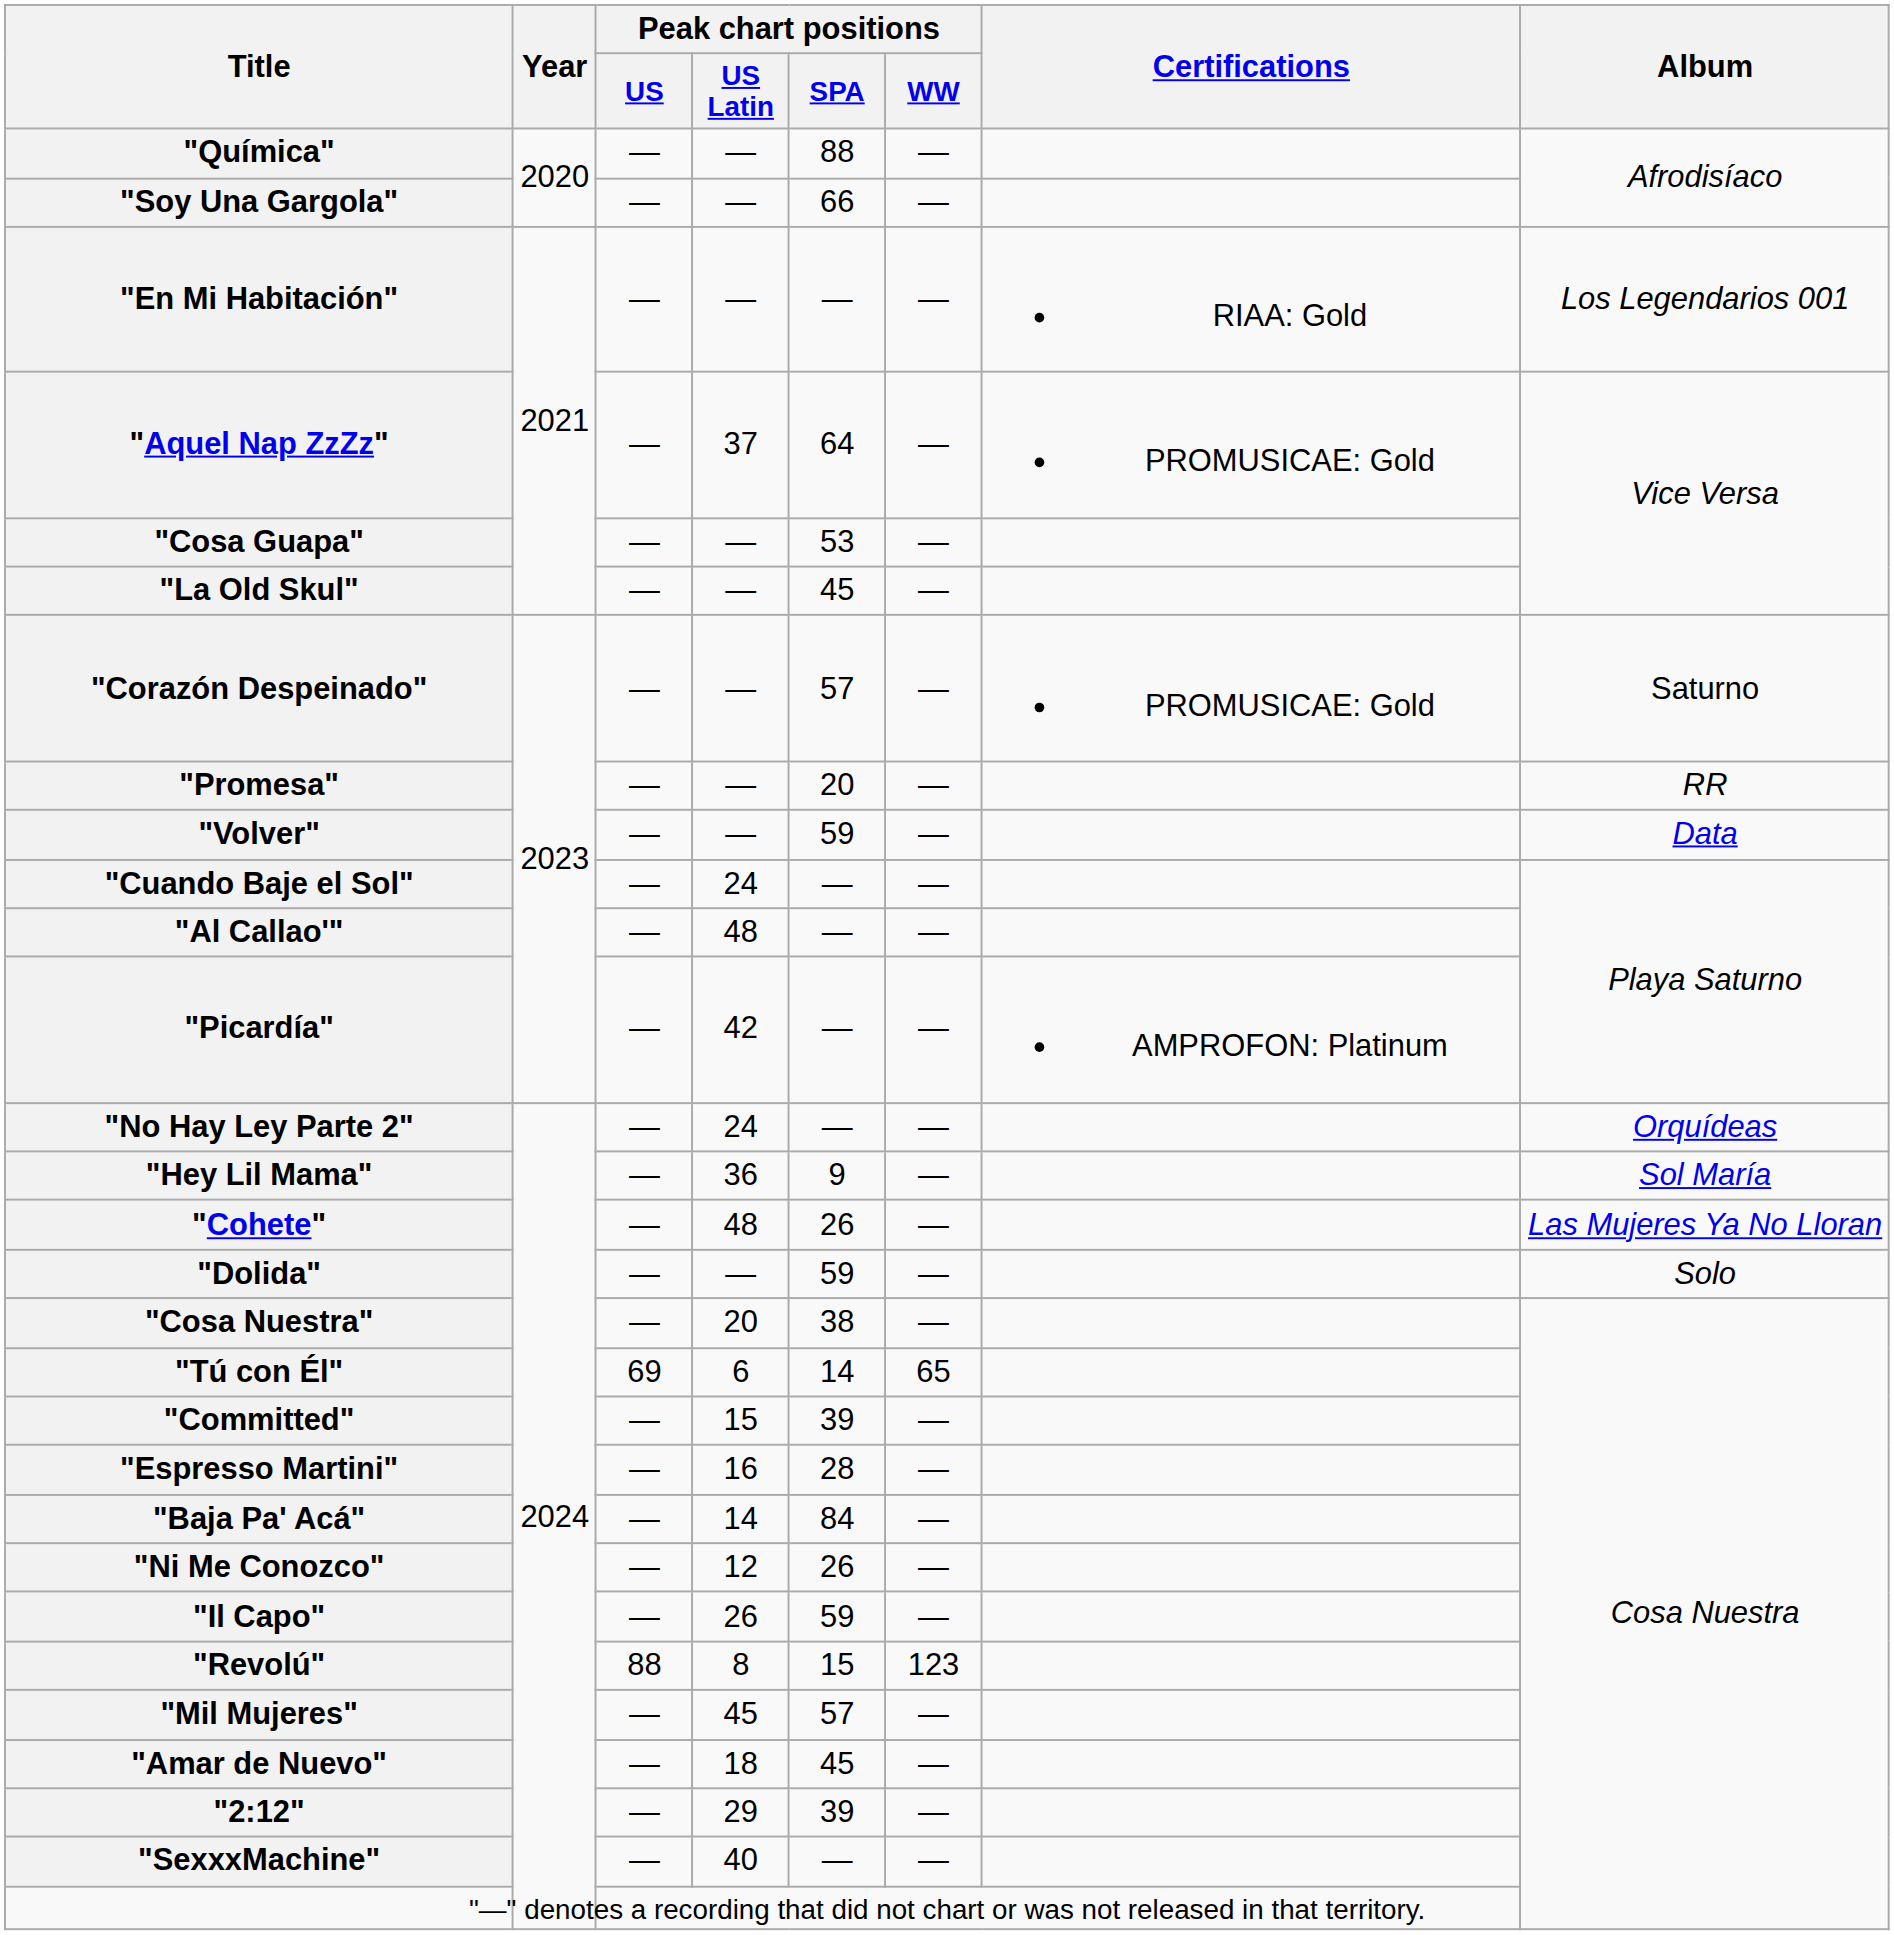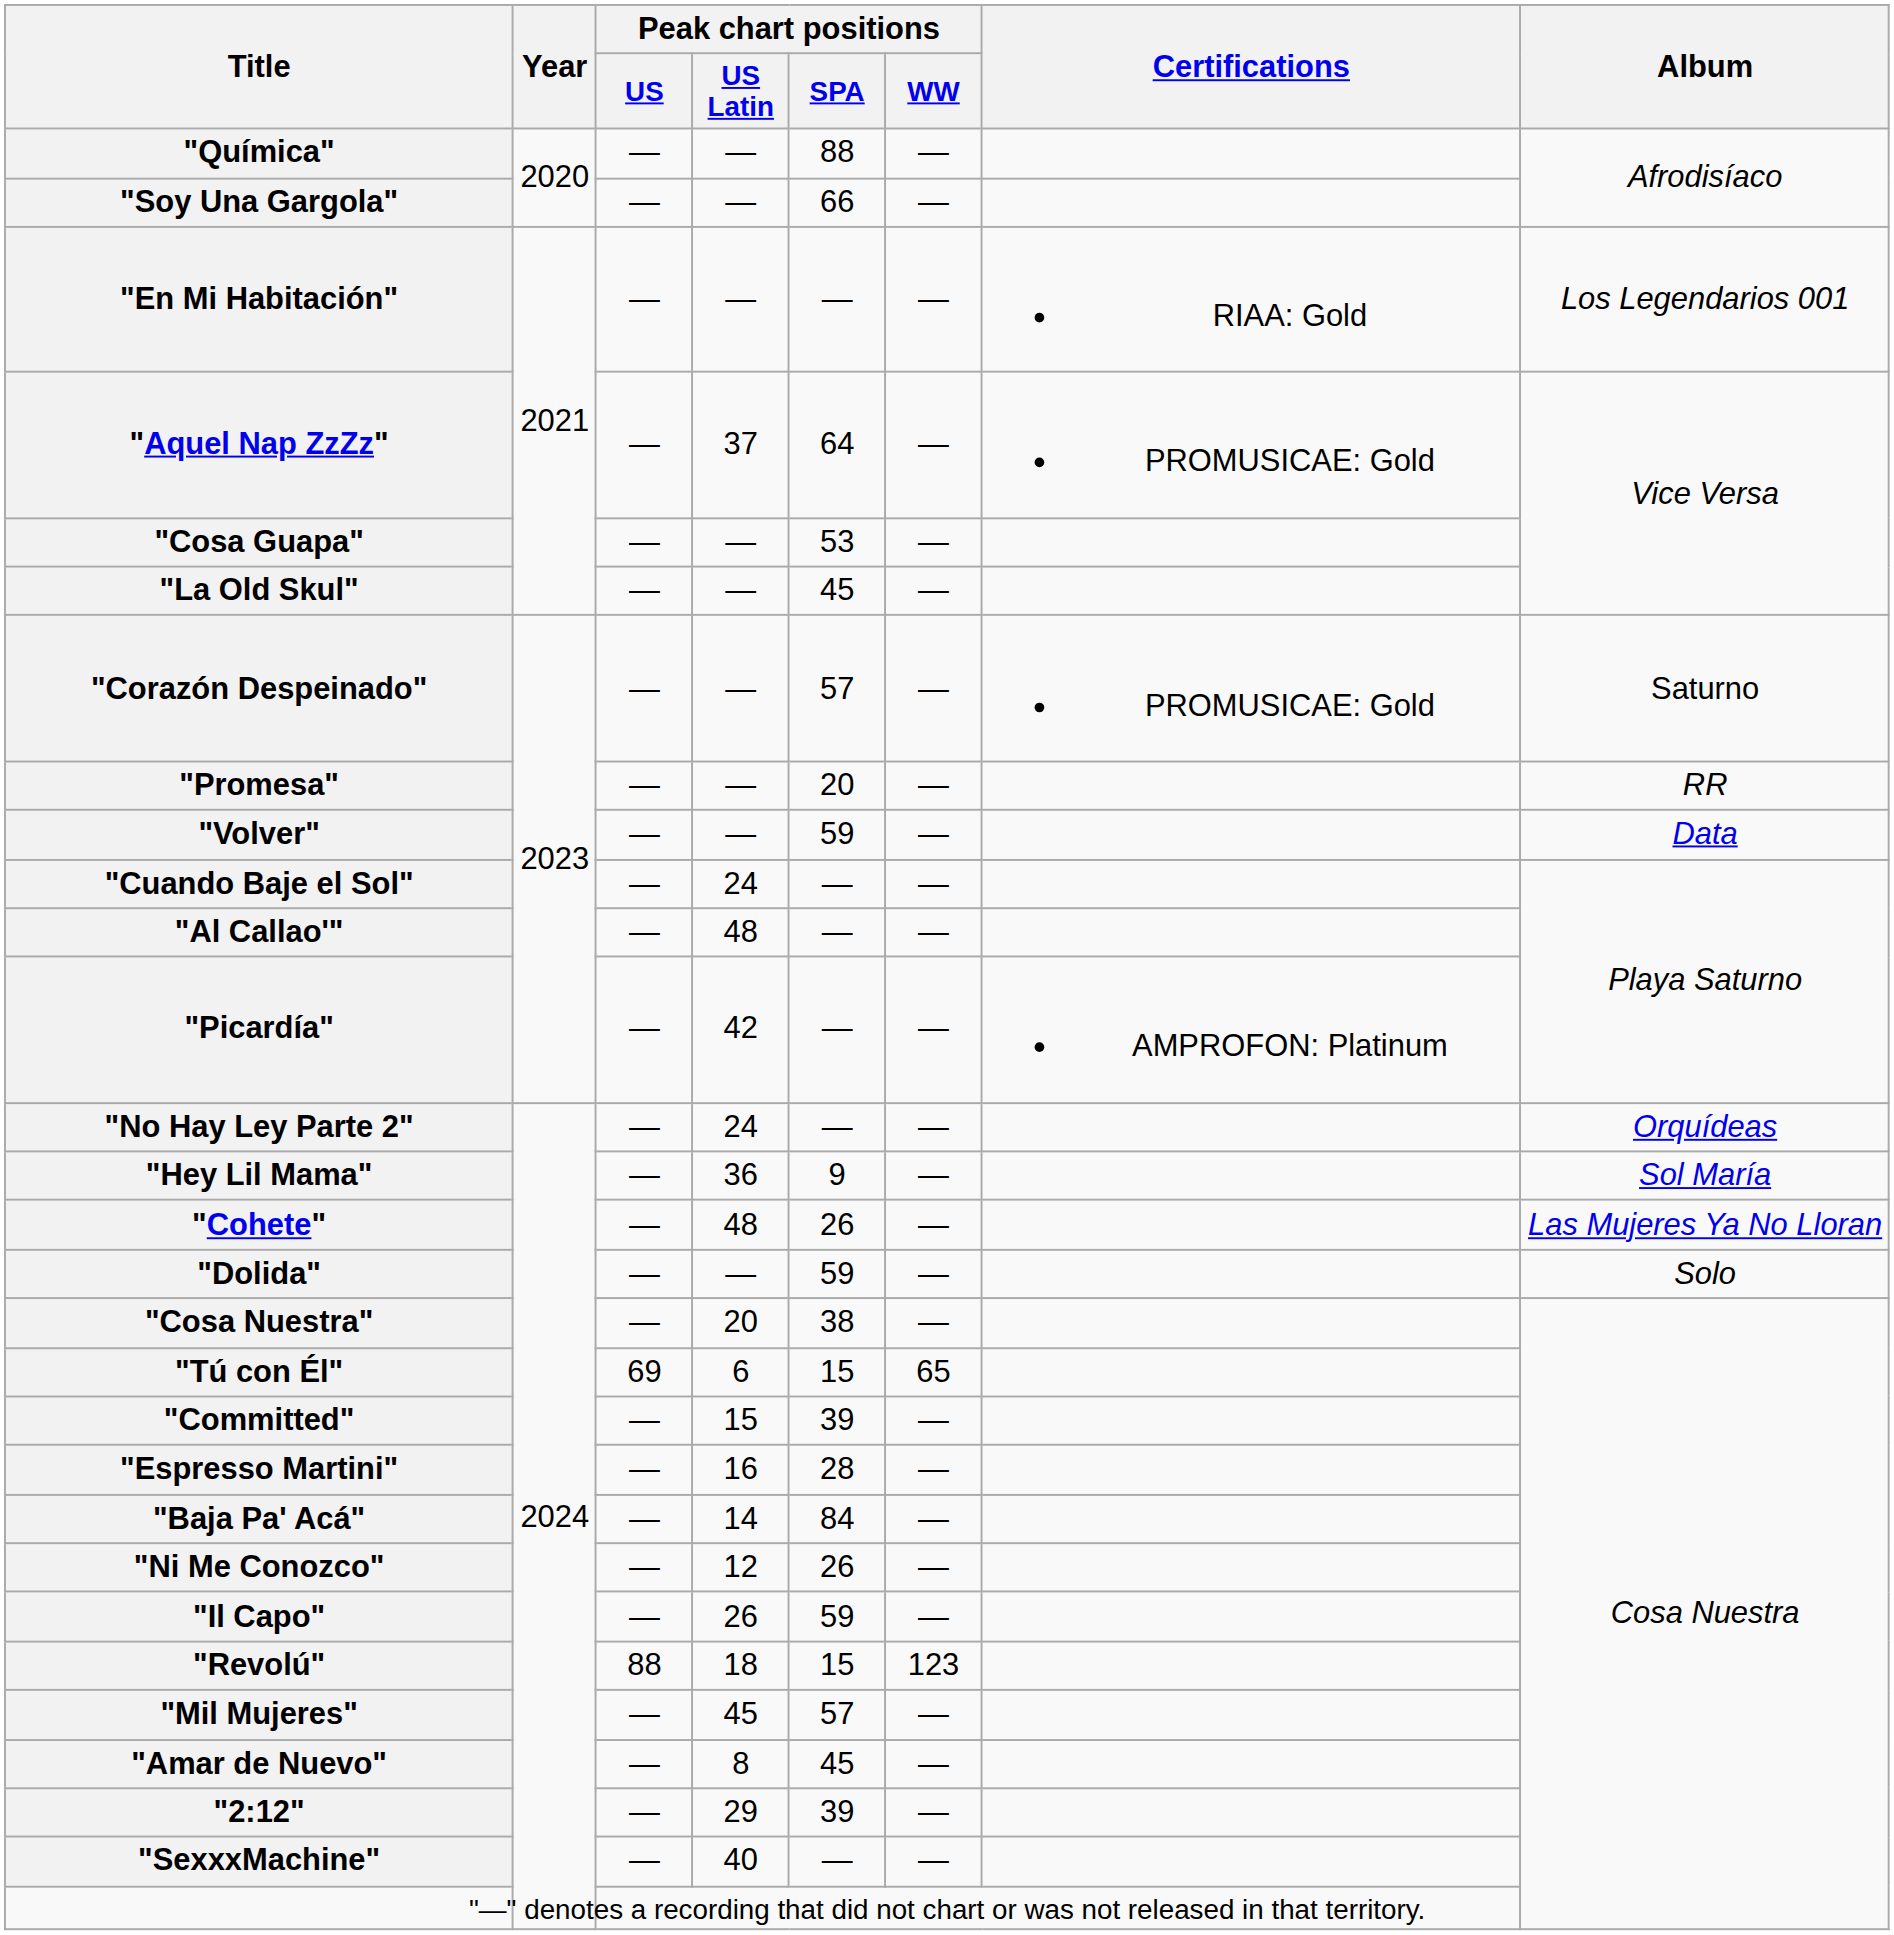 <table class="wikitable plainrowheaders" style="text-align:center;">
 <tr>
 <th scope="col" rowspan="2" style="width:16em;">Title</th>
 <th scope="col" rowspan="2">Year</th>
 <th scope="col" colspan="4">Peak chart positions</th>
 <th scope="col" rowspan="2" style="width:17em;"><a href='#'>Certifications</a></th>
 <th scope="col" rowspan="2">Album</th>
 </tr>
 <tr>
 <th scope="col" style="width:3em;font-size:90%;"><a href='#'>US</a><br></th>
 <th scope="col" style="width:3em;font-size:90%;"><a href='#'>US<br>Latin</a><br></th>
 <th scope="col" style="width:3em;font-size:90%;"><a href='#'>SPA</a><br></th>
 <th scope="col" style="width:3em;font-size:90%;"><a href='#'>WW</a><br></th>
 </tr>
 <tr>
 <th scope="row">"Química"<br></th>
 <td rowspan="2">2020</td>
 <td>—</td>
 <td>—</td>
 <td>88</td>
 <td>—</td>
 <td></td>
 <td rowspan="2"><em>Afrodisíaco</em></td>
 </tr>
 <tr>
 <th scope="row">"Soy Una Gargola"<br></th>
 <td>—</td>
 <td>—</td>
 <td>66</td>
 <td>—</td>
 <td></td>
 </tr>
 <tr>
 <th scope="row">"En Mi Habitación"<br></th>
 <td rowspan="4">2021</td>
 <td>—</td>
 <td>—</td>
 <td>—</td>
 <td>—</td>
 <td><br><ul><li>RIAA: Gold </li></ul></td>
 <td><em>Los Legendarios 001</em></td>
 </tr>
 <tr>
 <th scope="row">"<a href='#'>Aquel Nap ZzZz</a>"</th>
 <td>—</td>
 <td>37</td>
 <td>64</td>
 <td>—</td>
 <td><br><ul><li>PROMUSICAE: Gold</li></ul></td>
 <td rowspan="3"><em>Vice Versa</em></td>
 </tr>
 <tr>
 <th scope="row">"Cosa Guapa"</th>
 <td>—</td>
 <td>—</td>
 <td>53</td>
 <td>—</td>
 <td></td>
 </tr>
 <tr>
 <th scope="row">"La Old Skul"</th>
 <td>—</td>
 <td>—</td>
 <td>45</td>
 <td>—</td>
 <td></td>
 </tr>
 <tr>
 <th scope="row">"Corazón Despeinado"</th>
 <td rowspan="6">2023</td>
 <td>—</td>
 <td>—</td>
 <td>57</td>
 <td>—</td>
 <td><br><ul><li>PROMUSICAE: Gold</li></ul></td>
 <td>Saturno</td>
 </tr>
 <tr>
 <th scope="row">"Promesa"</th>
 <td>—</td>
 <td>—</td>
 <td>20</td>
 <td>—</td>
 <td></td>
 <td><em>RR</em></td>
 </tr>
 <tr>
 <th scope="row">"Volver"<br></th>
 <td>—</td>
 <td>—</td>
 <td>59</td>
 <td>—</td>
 <td></td>
 <td><em><a href='#'>Data</a></em></td>
 </tr>
 <tr>
 <th scope="row">"Cuando Baje el Sol"</th>
 <td>—</td>
 <td>24</td>
 <td>—</td>
 <td>—</td>
 <td></td>
 <td rowspan="3"><em>Playa Saturno</em></td>
 </tr>
 <tr>
 <th scope="row">"Al Callao'"</th>
 <td>—</td>
 <td>48</td>
 <td>—</td>
 <td>—</td>
 <td></td>
 </tr>
 <tr>
 <th scope="row">"Picardía"<br></th>
 <td>—</td>
 <td>42</td>
 <td>—</td>
 <td>—</td>
 <td><br><ul><li>AMPROFON: Platinum</li></ul></td>
 </tr>
 <tr>
 <th scope="row">"No Hay Ley Parte 2"<br></th>
 <td rowspan="17">2024</td>
 <td>—</td>
 <td>24</td>
 <td>—</td>
 <td>—</td>
 <td></td>
 <td><em><a href='#'>Orquídeas</a></em></td>
 </tr>
 <tr>
 <th scope="row">"Hey Lil Mama"<br></th>
 <td>—</td>
 <td>36</td>
 <td>9</td>
 <td>—</td>
 <td></td>
 <td><em><a href='#'>Sol María</a></em></td>
 </tr>
 <tr>
 <th scope="row">"<a href='#'>Cohete</a>"<br></th>
 <td>—</td>
 <td>48</td>
 <td>26</td>
 <td>—</td>
 <td></td>
 <td><em><a href='#'>Las Mujeres Ya No Lloran</a></em></td>
 </tr>
 <tr>
 <th scope="row">"Dolida"<br></th>
 <td>—</td>
 <td>—</td>
 <td>59</td>
 <td>—</td>
 <td></td>
 <td><em>Solo</em></td>
 </tr>
 <tr>
 <th scope="row">"Cosa Nuestra"</th>
 <td>—</td>
 <td>20</td>
 <td>38</td>
 <td>—</td>
 <td></td>
 <td rowspan="13"><em>Cosa Nuestra</em></td>
 </tr>
 <tr>
 <th scope="row">"Tú con Él"</th>
 <td>69</td>
 <td>6</td>
-<td>14</td>
+<td>15</td>
 <td>65</td>
 <td></td>
 </tr>
 <tr>
 <th scope="row">"Committed"<br></th>
 <td>—</td>
 <td>15</td>
 <td>39</td>
 <td>—</td>
 <td></td>
 </tr>
 <tr>
 <th scope="row">"Espresso Martini"<br></th>
 <td>—</td>
 <td>16</td>
 <td>28</td>
 <td>—</td>
 <td></td>
 </tr>
 <tr>
 <th scope="row">"Baja Pa' Acá"<br></th>
 <td>—</td>
 <td>14</td>
 <td>84</td>
 <td>—</td>
 <td></td>
 </tr>
 <tr>
 <th scope="row">"Ni Me Conozco"</th>
 <td>—</td>
 <td>12</td>
 <td>26</td>
 <td>—</td>
 <td></td>
 </tr>
 <tr>
 <th scope="row">"Il Capo"</th>
 <td>—</td>
 <td>26</td>
 <td>59</td>
 <td>—</td>
 <td></td>
 </tr>
 <tr>
 <th scope="row">"Revolú"<br></th>
 <td>88</td>
-<td>8</td>
+<td>18</td>
 <td>15</td>
 <td>123</td>
 <td></td>
 </tr>
 <tr>
 <th scope="row">"Mil Mujeres"</th>
 <td>—</td>
 <td>45</td>
 <td>57</td>
 <td>—</td>
 <td></td>
 </tr>
 <tr>
 <th scope="row">"Amar de Nuevo"</th>
 <td>—</td>
-<td>18</td>
+<td>8</td>
 <td>45</td>
 <td>—</td>
 <td></td>
 </tr>
 <tr>
 <th scope="row">"2:12"<br></th>
 <td>—</td>
 <td>29</td>
 <td>39</td>
 <td>—</td>
 <td></td>
 </tr>
 <tr>
 <th scope="row">"SexxxMachine"</th>
 <td>—</td>
 <td>40</td>
 <td>—</td>
 <td>—</td>
 <td></td>
 </tr>
 <tr>
 <td colspan="14" style="font-size:90%">"—" denotes a recording that did not chart or was not released in that territory.</td>
 </tr>
 </table>
